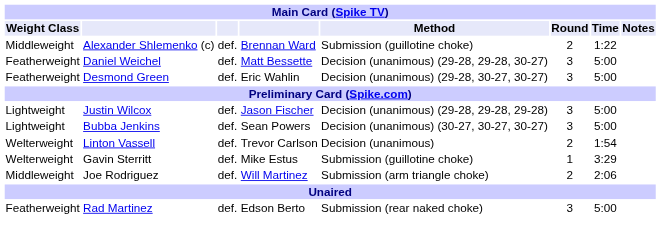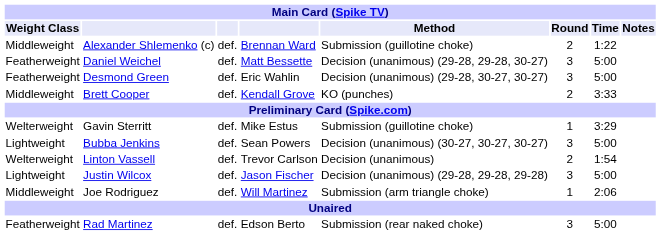 <table class="toccolours" style="font-size: 85%;">
 <tr>
 <th colspan="8" style="background:#ccf; color:navy; text-align:center;"><strong>Main Card (<a href='#'>Spike TV</a>)</strong></th>
 </tr>
 <tr>
 <th style="background:#e6e8fa; color:#000; text-align:center;">Weight Class</th>
 <th style="background:#e6e8fa; color:#000; text-align:center;"></th>
 <th style="background:#e6e8fa; color:#000; text-align:center;"></th>
 <th style="background:#e6e8fa; color:#000; text-align:center;"></th>
 <th style="background:#e6e8fa; color:#000; text-align:center;">Method</th>
 <th style="background:#e6e8fa; color:#000; text-align:center;">Round</th>
 <th style="background:#e6e8fa; color:#000; text-align:center;">Time</th>
 <th style="background:#e6e8fa; color:#000; text-align:center;">Notes</th>
 </tr>
 <tr>
 <td>Middleweight</td>
 <td><a href='#'>Alexander Shlemenko</a> (c)</td>
 <td align=center>def.</td>
 <td><a href='#'>Brennan Ward</a></td>
 <td>Submission (guillotine choke)</td>
 <td align=center>2</td>
 <td align=center>1:22</td>
 <td></td>
 </tr>
 <tr>
 <td>Featherweight</td>
 <td><a href='#'>Daniel Weichel</a></td>
 <td align=center>def.</td>
 <td><a href='#'>Matt Bessette</a></td>
 <td>Decision (unanimous) (29-28, 29-28, 30-27)</td>
 <td align=center>3</td>
 <td align=center>5:00</td>
 <td></td>
 </tr>
 <tr>
 <td>Featherweight</td>
 <td><a href='#'>Desmond Green</a></td>
 <td align=center>def.</td>
 <td>Eric Wahlin</td>
 <td>Decision (unanimous) (29-28, 30-27, 30-27)</td>
 <td align=center>3</td>
 <td align=center>5:00</td>
 <td></td>
 </tr>
 <tr>
+<td>Middleweight</td>
+<td><a href='#'>Brett Cooper</a></td>
+<td align=center>def.</td>
+<td><a href='#'>Kendall Grove</a></td>
+<td>KO (punches)</td>
+<td align=center>2</td>
+<td align=center>3:33</td>
+<td></td>
+</tr>
+<tr>
 <th colspan="8" style="background:#ccf; color:navy; text-align:center;"><strong>Preliminary Card (<a href='#'>Spike.com</a>)</strong></th>
 </tr>
 <tr>
-<td>Lightweight</td>
-<td><a href='#'>Justin Wilcox</a></td>
+<td>Welterweight</td>
+<td>Gavin Sterritt</td>
 <td align=center>def.</td>
-<td><a href='#'>Jason Fischer</a></td>
-<td>Decision (unanimous) (29-28, 29-28, 29-28)</td>
-<td align=center>3</td>
-<td align=center>5:00</td>
+<td>Mike Estus</td>
+<td>Submission (guillotine choke)</td>
+<td align=center>1</td>
+<td align=center>3:29</td>
 <td></td>
 </tr>
 <tr>
 <td>Lightweight</td>
 <td><a href='#'>Bubba Jenkins</a></td>
 <td align=center>def.</td>
 <td>Sean Powers</td>
 <td>Decision (unanimous) (30-27, 30-27, 30-27)</td>
 <td align=center>3</td>
 <td align=center>5:00</td>
 <td></td>
 </tr>
 <tr>
 <td>Welterweight</td>
 <td><a href='#'>Linton Vassell</a></td>
 <td align=center>def.</td>
 <td>Trevor Carlson</td>
 <td>Decision (unanimous)</td>
 <td align=center>2</td>
 <td align=center>1:54</td>
 <td></td>
 </tr>
 <tr>
-<td>Welterweight</td>
-<td>Gavin Sterritt</td>
+<td>Lightweight</td>
+<td><a href='#'>Justin Wilcox</a></td>
 <td align=center>def.</td>
-<td>Mike Estus</td>
-<td>Submission (guillotine choke)</td>
-<td align=center>1</td>
-<td align=center>3:29</td>
+<td><a href='#'>Jason Fischer</a></td>
+<td>Decision (unanimous) (29-28, 29-28, 29-28)</td>
+<td align=center>3</td>
+<td align=center>5:00</td>
 <td></td>
 </tr>
 <tr>
 <td>Middleweight</td>
 <td>Joe Rodriguez</td>
 <td align=center>def.</td>
 <td><a href='#'>Will Martinez</a></td>
 <td>Submission (arm triangle choke)</td>
-<td align=center>2</td>
+<td align=center>1</td>
 <td align=center>2:06</td>
 <td></td>
 </tr>
 <tr>
 <th colspan="8" style="background:#ccf; color:navy; text-align:center;"><strong>Unaired</strong></th>
 </tr>
 <tr>
 <td>Featherweight</td>
 <td><a href='#'>Rad Martinez</a></td>
 <td align=center>def.</td>
 <td>Edson Berto</td>
 <td>Submission (rear naked choke)</td>
 <td align=center>3</td>
 <td align=center>5:00</td>
 <td></td>
 </tr>
 </table>
